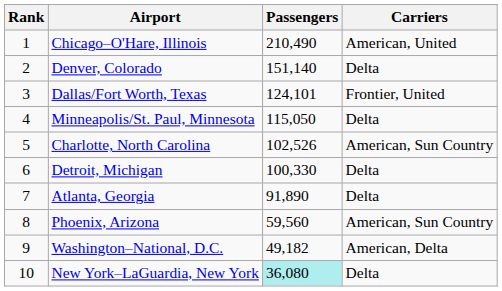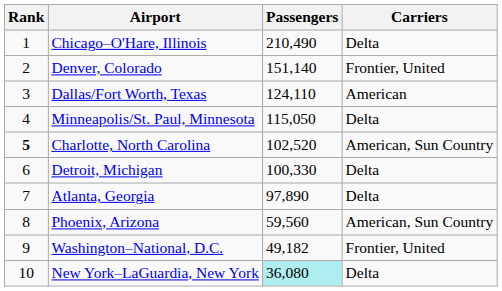 <table class="wikitable sortable" style="font-size: 95%" width= align=>
 <tr>
 <th>Rank</th>
 <th>Airport</th>
 <th>Passengers</th>
 <th>Carriers</th>
 </tr>
 <tr>
 <td align=center>1</td>
 <td><a href='#'>Chicago–O'Hare, Illinois</a></td>
 <td>210,490</td>
-<td>American, United</td>
+<td>Delta</td>
 </tr>
 <tr>
 <td align=center>2</td>
 <td><a href='#'>Denver, Colorado</a></td>
 <td>151,140</td>
-<td>Delta</td>
+<td>Frontier, United</td>
 </tr>
 <tr>
 <td align=center>3</td>
 <td><a href='#'>Dallas/Fort Worth, Texas</a></td>
-<td>124,101</td>
-<td>Frontier, United</td>
+<td>124,110</td>
+<td>American</td>
 </tr>
 <tr>
 <td align=center>4</td>
 <td><a href='#'>Minneapolis/St. Paul, Minnesota</a></td>
 <td>115,050</td>
 <td>Delta</td>
 </tr>
 <tr>
-<td align=center>5</td>
+<td align=center><strong>5</strong></td>
 <td><a href='#'>Charlotte, North Carolina</a></td>
-<td>102,526</td>
+<td>102,520</td>
 <td>American, Sun Country</td>
 </tr>
 <tr>
 <td align=center>6</td>
 <td><a href='#'>Detroit, Michigan</a></td>
 <td>100,330</td>
 <td>Delta</td>
 </tr>
 <tr>
 <td align=center>7</td>
 <td><a href='#'>Atlanta, Georgia</a></td>
-<td>91,890</td>
+<td>97,890</td>
 <td>Delta</td>
 </tr>
 <tr>
 <td align=center>8</td>
 <td><a href='#'>Phoenix, Arizona</a></td>
 <td>59,560</td>
 <td>American, Sun Country</td>
 </tr>
 <tr>
 <td align=center>9</td>
 <td><a href='#'>Washington–National, D.C.</a></td>
 <td>49,182</td>
-<td>American, Delta</td>
+<td>Frontier, United</td>
 </tr>
 <tr>
 <td align=center>10</td>
 <td><a href='#'>New York–LaGuardia, New York</a></td>
 <td style="background: paleturquoise;">36,080</td>
 <td>Delta</td>
 </tr>
 </table>
